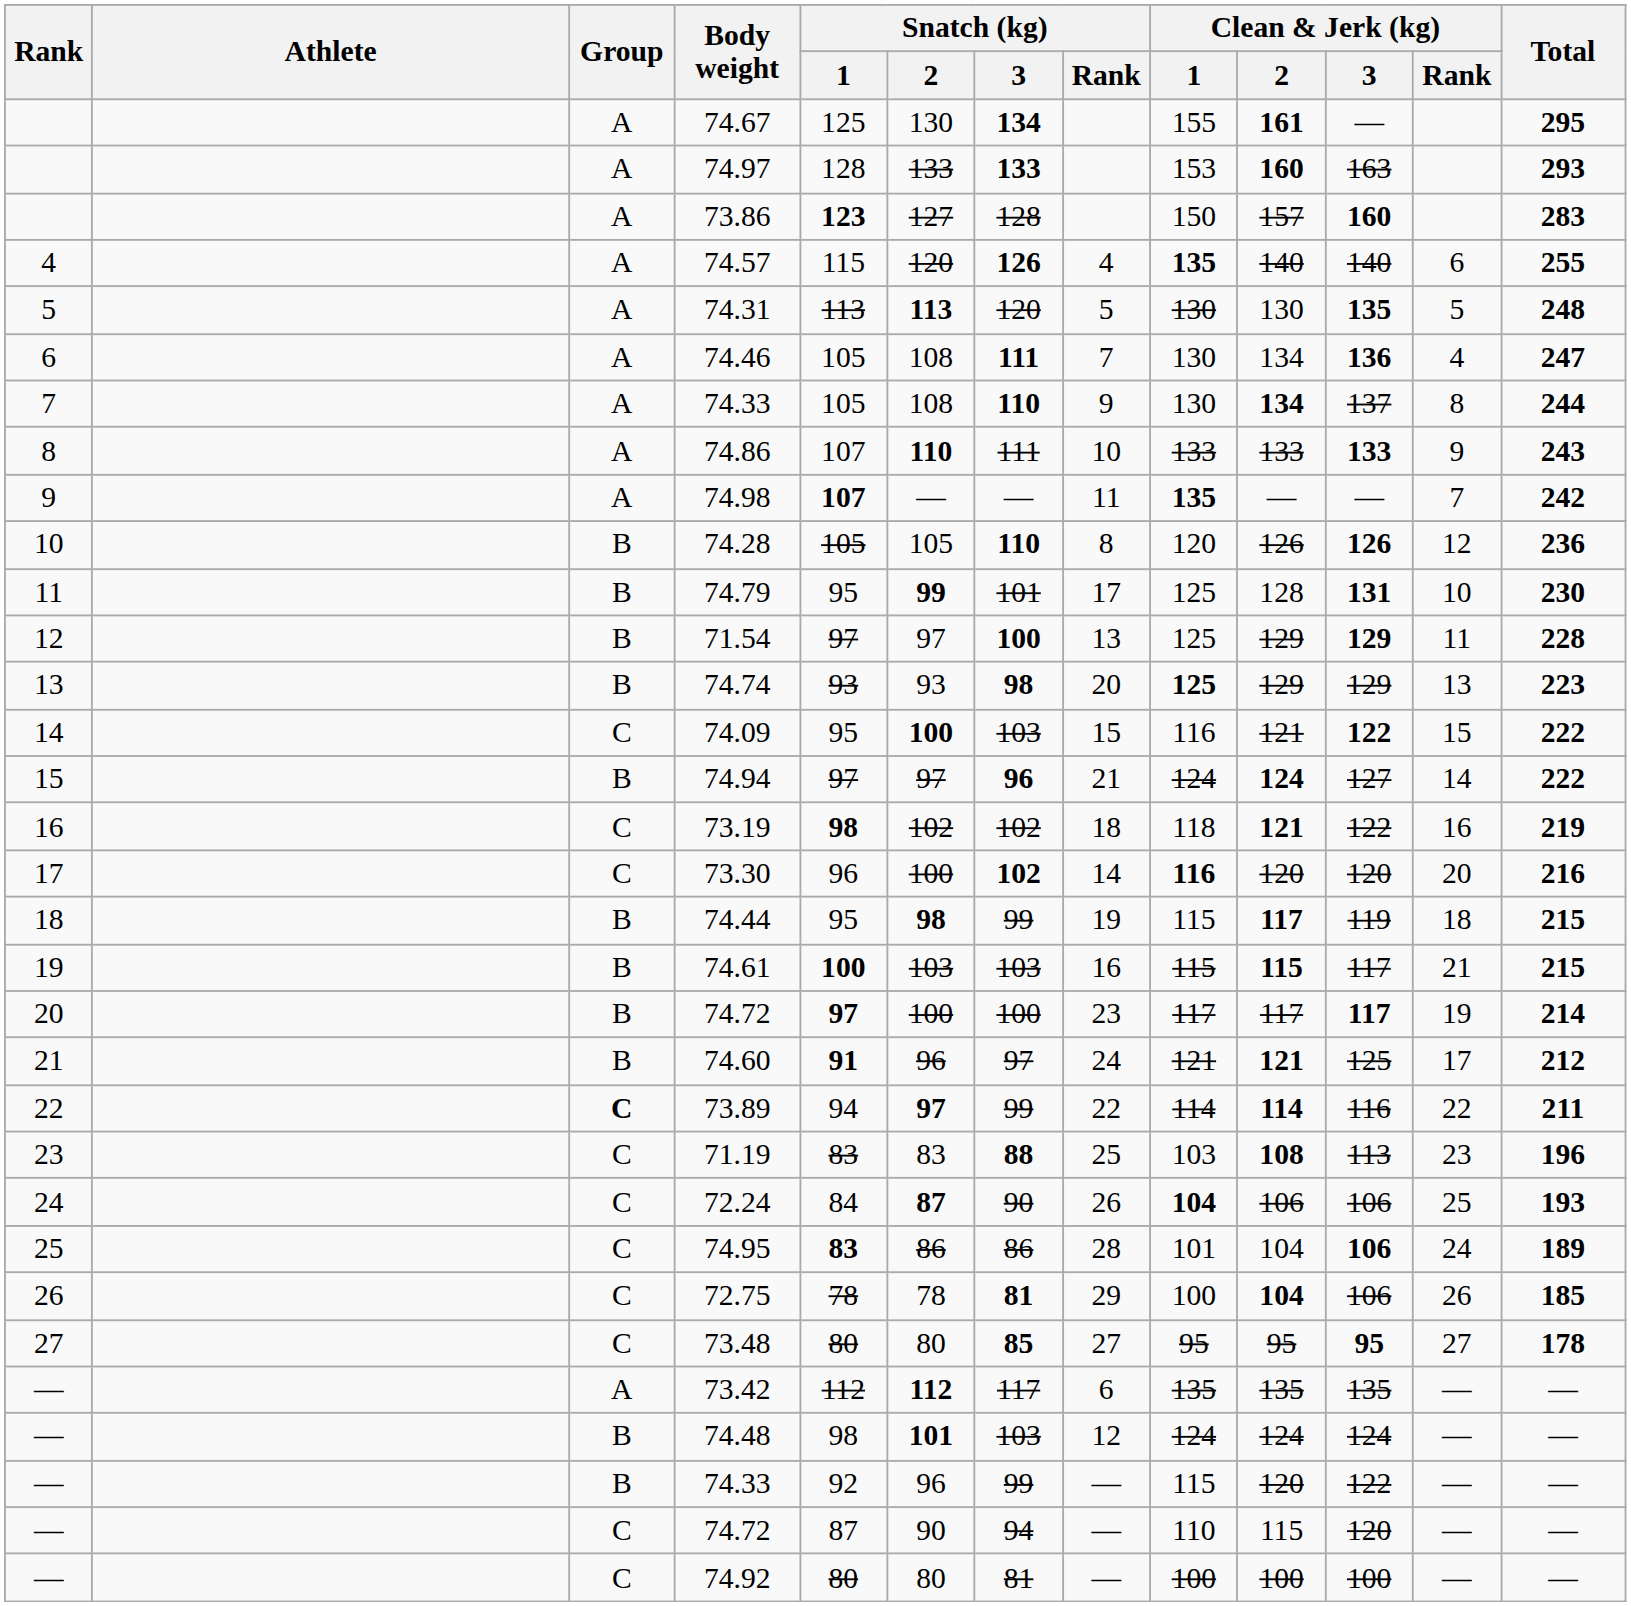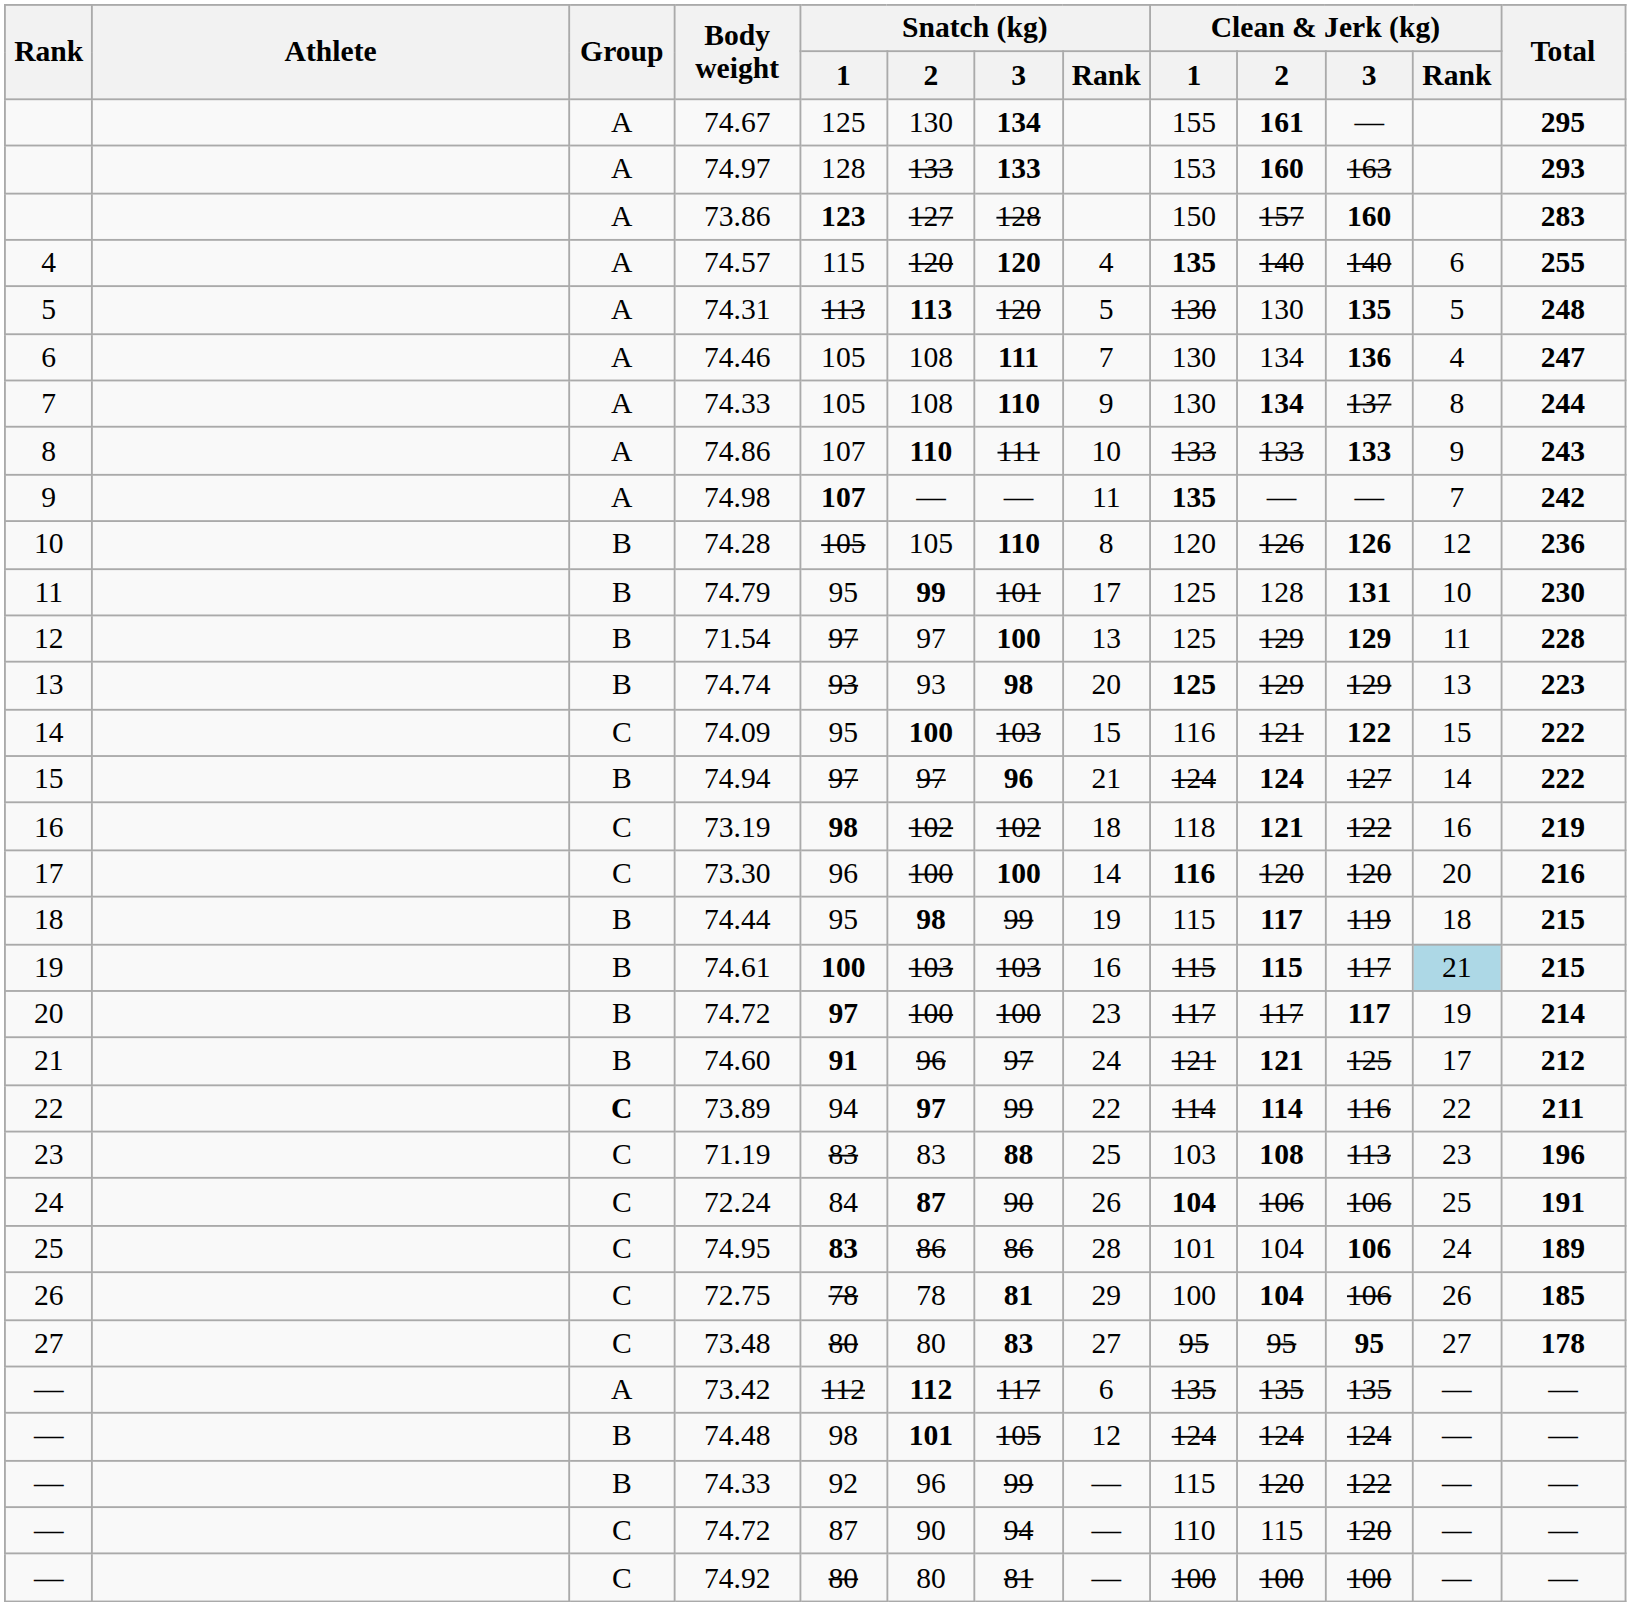 <table class = "wikitable" style="text-align:center;">
 <tr>
 <th rowspan=2 width=40>Rank</th>
 <th rowspan=2 width=250>Athlete</th>
 <th rowspan=2 width=50>Group</th>
 <th rowspan=2 width=60>Body weight</th>
 <th colspan=4>Snatch (kg)</th>
 <th colspan=4>Clean & Jerk (kg)</th>
 <th rowspan=2 width=60>Total</th>
 </tr>
 <tr>
 <th width=40>1</th>
 <th width=40>2</th>
 <th width=40>3</th>
 <th width=40>Rank</th>
 <th width=40>1</th>
 <th width=40>2</th>
 <th width=40>3</th>
 <th width=40>Rank</th>
 </tr>
 <tr>
 <td></td>
 <td align=left></td>
 <td>A</td>
 <td>74.67</td>
 <td>125</td>
 <td>130</td>
 <td><strong>134</strong></td>
 <td></td>
 <td>155</td>
 <td><strong>161</strong></td>
 <td>—</td>
 <td></td>
 <td><strong>295</strong></td>
 </tr>
 <tr>
 <td></td>
 <td align=left></td>
 <td>A</td>
 <td>74.97</td>
 <td>128</td>
 <td><s>133 </s></td>
 <td><strong>133</strong></td>
 <td></td>
 <td>153</td>
 <td><strong>160</strong></td>
 <td><s>163 </s></td>
 <td></td>
 <td><strong>293</strong></td>
 </tr>
 <tr>
 <td></td>
 <td align=left></td>
 <td>A</td>
 <td>73.86</td>
 <td><strong>123</strong></td>
 <td><s>127 </s></td>
 <td><s>128 </s></td>
 <td></td>
 <td>150</td>
 <td><s>157 </s></td>
 <td><strong>160</strong></td>
 <td></td>
 <td><strong>283</strong></td>
 </tr>
 <tr>
 <td>4</td>
 <td align=left></td>
 <td>A</td>
 <td>74.57</td>
 <td>115</td>
 <td><s>120 </s></td>
-<td><strong>126</strong></td>
+<td><strong>120</strong></td>
 <td>4</td>
 <td><strong>135</strong></td>
 <td><s>140 </s></td>
 <td><s>140 </s></td>
 <td>6</td>
 <td><strong>255</strong></td>
 </tr>
 <tr>
 <td>5</td>
 <td align=left></td>
 <td>A</td>
 <td>74.31</td>
 <td><s>113 </s></td>
 <td><strong>113</strong></td>
 <td><s>120 </s></td>
 <td>5</td>
 <td><s>130 </s></td>
 <td>130</td>
 <td><strong>135</strong></td>
 <td>5</td>
 <td><strong>248</strong></td>
 </tr>
 <tr>
 <td>6</td>
 <td align=left></td>
 <td>A</td>
 <td>74.46</td>
 <td>105</td>
 <td>108</td>
 <td><strong>111</strong></td>
 <td>7</td>
 <td>130</td>
 <td>134</td>
 <td><strong>136</strong></td>
 <td>4</td>
 <td><strong>247</strong></td>
 </tr>
 <tr>
 <td>7</td>
 <td align=left></td>
 <td>A</td>
 <td>74.33</td>
 <td>105</td>
 <td>108</td>
 <td><strong>110</strong></td>
 <td>9</td>
 <td>130</td>
 <td><strong>134</strong></td>
 <td><s>137 </s></td>
 <td>8</td>
 <td><strong>244</strong></td>
 </tr>
 <tr>
 <td>8</td>
 <td align=left></td>
 <td>A</td>
 <td>74.86</td>
 <td>107</td>
 <td><strong>110</strong></td>
 <td><s>111 </s></td>
 <td>10</td>
 <td><s>133 </s></td>
 <td><s>133 </s></td>
 <td><strong>133</strong></td>
 <td>9</td>
 <td><strong>243</strong></td>
 </tr>
 <tr>
 <td>9</td>
 <td align=left></td>
 <td>A</td>
 <td>74.98</td>
 <td><strong>107</strong></td>
 <td>—</td>
 <td>—</td>
 <td>11</td>
 <td><strong>135</strong></td>
 <td>—</td>
 <td>—</td>
 <td>7</td>
 <td><strong>242</strong></td>
 </tr>
 <tr>
 <td>10</td>
 <td align=left></td>
 <td>B</td>
 <td>74.28</td>
 <td><s>105 </s></td>
 <td>105</td>
 <td><strong>110</strong></td>
 <td>8</td>
 <td>120</td>
 <td><s>126 </s></td>
 <td><strong>126</strong></td>
 <td>12</td>
 <td><strong>236</strong></td>
 </tr>
 <tr>
 <td>11</td>
 <td align=left></td>
 <td>B</td>
 <td>74.79</td>
 <td>95</td>
 <td><strong>99</strong></td>
 <td><s>101 </s></td>
 <td>17</td>
 <td>125</td>
 <td>128</td>
 <td><strong>131</strong></td>
 <td>10</td>
 <td><strong>230</strong></td>
 </tr>
 <tr>
 <td>12</td>
 <td align=left></td>
 <td>B</td>
 <td>71.54</td>
 <td><s>97 </s></td>
 <td>97</td>
 <td><strong>100</strong></td>
 <td>13</td>
 <td>125</td>
 <td><s>129 </s></td>
 <td><strong>129</strong></td>
 <td>11</td>
 <td><strong>228</strong></td>
 </tr>
 <tr>
 <td>13</td>
 <td align=left></td>
 <td>B</td>
 <td>74.74</td>
 <td><s>93 </s></td>
 <td>93</td>
 <td><strong>98</strong></td>
 <td>20</td>
 <td><strong>125</strong></td>
 <td><s>129 </s></td>
 <td><s>129 </s></td>
 <td>13</td>
 <td><strong>223</strong></td>
 </tr>
 <tr>
 <td>14</td>
 <td align=left></td>
 <td>C</td>
 <td>74.09</td>
 <td>95</td>
 <td><strong>100</strong></td>
 <td><s>103 </s></td>
 <td>15</td>
 <td>116</td>
 <td><s>121 </s></td>
 <td><strong>122</strong></td>
 <td>15</td>
 <td><strong>222</strong></td>
 </tr>
 <tr>
 <td>15</td>
 <td align=left></td>
 <td>B</td>
 <td>74.94</td>
 <td><s>97 </s></td>
 <td><s>97 </s></td>
 <td><strong>96</strong></td>
 <td>21</td>
 <td><s>124 </s></td>
 <td><strong>124</strong></td>
 <td><s>127 </s></td>
 <td>14</td>
 <td><strong>222</strong></td>
 </tr>
 <tr>
 <td>16</td>
 <td align=left></td>
 <td>C</td>
 <td>73.19</td>
 <td><strong>98</strong></td>
 <td><s>102 </s></td>
 <td><s>102 </s></td>
 <td>18</td>
 <td>118</td>
 <td><strong>121</strong></td>
 <td><s>122 </s></td>
 <td>16</td>
 <td><strong>219</strong></td>
 </tr>
 <tr>
 <td>17</td>
 <td align=left></td>
 <td>C</td>
 <td>73.30</td>
 <td>96</td>
 <td><s>100 </s></td>
-<td><strong>102</strong></td>
+<td><strong>100</strong></td>
 <td>14</td>
 <td><strong>116</strong></td>
 <td><s>120 </s></td>
 <td><s>120 </s></td>
 <td>20</td>
 <td><strong>216</strong></td>
 </tr>
 <tr>
 <td>18</td>
 <td align=left></td>
 <td>B</td>
 <td>74.44</td>
 <td>95</td>
 <td><strong>98</strong></td>
 <td><s>99 </s></td>
 <td>19</td>
 <td>115</td>
 <td><strong>117</strong></td>
 <td><s>119 </s></td>
 <td>18</td>
 <td><strong>215</strong></td>
 </tr>
 <tr>
 <td>19</td>
 <td align=left></td>
 <td>B</td>
 <td>74.61</td>
 <td><strong>100</strong></td>
 <td><s>103 </s></td>
 <td><s>103 </s></td>
 <td>16</td>
 <td><s>115 </s></td>
 <td><strong>115</strong></td>
 <td><s>117 </s></td>
-<td>21</td>
+<td style="background: lightblue;">21</td>
 <td><strong>215</strong></td>
 </tr>
 <tr>
 <td>20</td>
 <td align=left></td>
 <td>B</td>
 <td>74.72</td>
 <td><strong>97</strong></td>
 <td><s>100 </s></td>
 <td><s>100 </s></td>
 <td>23</td>
 <td><s>117 </s></td>
 <td><s>117 </s></td>
 <td><strong>117</strong></td>
 <td>19</td>
 <td><strong>214</strong></td>
 </tr>
 <tr>
 <td>21</td>
 <td align=left></td>
 <td>B</td>
 <td>74.60</td>
 <td><strong>91</strong></td>
 <td><s>96 </s></td>
 <td><s>97 </s></td>
 <td>24</td>
 <td><s>121 </s></td>
 <td><strong>121</strong></td>
 <td><s>125 </s></td>
 <td>17</td>
 <td><strong>212</strong></td>
 </tr>
 <tr>
 <td>22</td>
 <td align=left></td>
 <td><strong>C</strong></td>
 <td>73.89</td>
 <td>94</td>
 <td><strong>97</strong></td>
 <td><s>99 </s></td>
 <td>22</td>
 <td><s>114 </s></td>
 <td><strong>114</strong></td>
 <td><s>116 </s></td>
 <td>22</td>
 <td><strong>211</strong></td>
 </tr>
 <tr>
 <td>23</td>
 <td align=left></td>
 <td>C</td>
 <td>71.19</td>
 <td><s>83 </s></td>
 <td>83</td>
 <td><strong>88</strong></td>
 <td>25</td>
 <td>103</td>
 <td><strong>108</strong></td>
 <td><s>113 </s></td>
 <td>23</td>
 <td><strong>196</strong></td>
 </tr>
 <tr>
 <td>24</td>
 <td align=left></td>
 <td>C</td>
 <td>72.24</td>
 <td>84</td>
 <td><strong>87</strong></td>
 <td><s>90 </s></td>
 <td>26</td>
 <td><strong>104</strong></td>
 <td><s>106 </s></td>
 <td><s>106 </s></td>
 <td>25</td>
-<td><strong>193</strong></td>
+<td><strong>191</strong></td>
 </tr>
 <tr>
 <td>25</td>
 <td align=left></td>
 <td>C</td>
 <td>74.95</td>
 <td><strong>83</strong></td>
 <td><s>86 </s></td>
 <td><s>86 </s></td>
 <td>28</td>
 <td>101</td>
 <td>104</td>
 <td><strong>106</strong></td>
 <td>24</td>
 <td><strong>189</strong></td>
 </tr>
 <tr>
 <td>26</td>
 <td align=left></td>
 <td>C</td>
 <td>72.75</td>
 <td><s>78 </s></td>
 <td>78</td>
 <td><strong>81</strong></td>
 <td>29</td>
 <td>100</td>
 <td><strong>104</strong></td>
 <td><s>106 </s></td>
 <td>26</td>
 <td><strong>185</strong></td>
 </tr>
 <tr>
 <td>27</td>
 <td align=left></td>
 <td>C</td>
 <td>73.48</td>
 <td><s>80 </s></td>
 <td>80</td>
-<td><strong>85</strong></td>
+<td><strong>83</strong></td>
 <td>27</td>
 <td><s>95 </s></td>
 <td><s>95 </s></td>
 <td><strong>95</strong></td>
 <td>27</td>
 <td><strong>178</strong></td>
 </tr>
 <tr>
 <td>—</td>
 <td align=left></td>
 <td>A</td>
 <td>73.42</td>
 <td><s>112 </s></td>
 <td><strong>112</strong></td>
 <td><s>117 </s></td>
 <td>6</td>
 <td><s>135 </s></td>
 <td><s>135 </s></td>
 <td><s>135 </s></td>
 <td>—</td>
 <td>—</td>
 </tr>
 <tr>
 <td>—</td>
 <td align=left></td>
 <td>B</td>
 <td>74.48</td>
 <td>98</td>
 <td><strong>101</strong></td>
-<td><s>103 </s></td>
+<td><s>105 </s></td>
 <td>12</td>
 <td><s>124 </s></td>
 <td><s>124 </s></td>
 <td><s>124 </s></td>
 <td>—</td>
 <td>—</td>
 </tr>
 <tr>
 <td>—</td>
 <td align=left></td>
 <td>B</td>
 <td>74.33</td>
 <td>92</td>
 <td>96</td>
 <td><s>99 </s></td>
 <td>—</td>
 <td>115</td>
 <td><s>120 </s></td>
 <td><s>122 </s></td>
 <td>—</td>
 <td>—</td>
 </tr>
 <tr>
 <td>—</td>
 <td align=left></td>
 <td>C</td>
 <td>74.72</td>
 <td>87</td>
 <td>90</td>
 <td><s>94 </s></td>
 <td>—</td>
 <td>110</td>
 <td>115</td>
 <td><s>120 </s></td>
 <td>—</td>
 <td>—</td>
 </tr>
 <tr>
 <td>—</td>
 <td align=left></td>
 <td>C</td>
 <td>74.92</td>
 <td><s>80 </s></td>
 <td>80</td>
 <td><s>81 </s></td>
 <td>—</td>
 <td><s>100 </s></td>
 <td><s>100 </s></td>
 <td><s>100 </s></td>
 <td>—</td>
 <td>—</td>
 </tr>
 </table>
